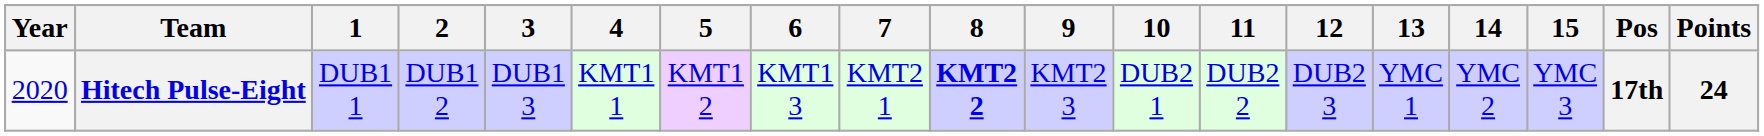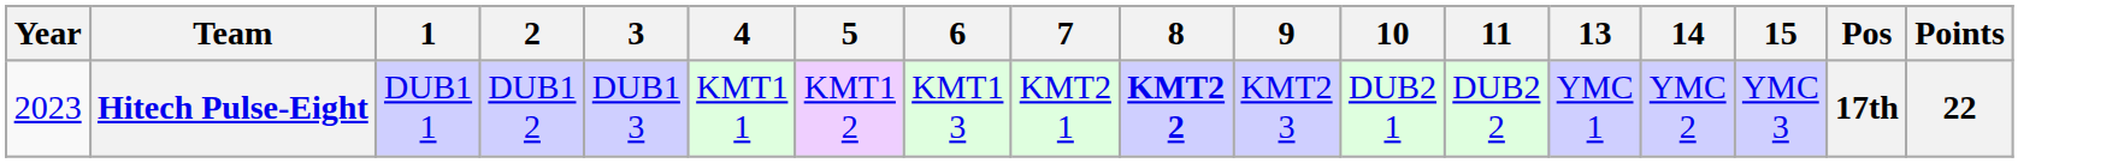 <table class="wikitable" style="text-align:center; font-size:85%">
 <tr>
 <th>Year</th>
 <th>Team</th>
 <th>1</th>
 <th>2</th>
 <th>3</th>
 <th>4</th>
 <th>5</th>
 <th>6</th>
 <th>7</th>
 <th>8</th>
 <th>9</th>
 <th>10</th>
 <th>11</th>
-<th>12</th>
 <th>13</th>
 <th>14</th>
 <th>15</th>
 <th>Pos</th>
 <th>Points</th>
 </tr>
 <tr>
-<td><a href='#'>2020</a></td>
+<td><a href='#'>2023</a></td>
 <th nowrap><a href='#'>Hitech Pulse-Eight</a></th>
 <td style="background:#CFCFFF;"><a href='#'>DUB1<br>1</a><br></td>
 <td style="background:#CFCFFF;"><a href='#'>DUB1<br>2</a><br></td>
 <td style="background:#CFCFFF;"><a href='#'>DUB1<br>3</a><br></td>
 <td style="background:#DFFFDF;"><a href='#'>KMT1<br>1</a><br></td>
 <td style="background:#EFCFFF;"><a href='#'>KMT1<br>2</a><br></td>
 <td style="background:#DFFFDF;"><a href='#'>KMT1<br>3</a><br></td>
 <td style="background:#DFFFDF;"><a href='#'>KMT2<br>1</a><br></td>
 <td style="background:#CFCFFF;"><strong><a href='#'>KMT2<br>2</a><br></strong></td>
 <td style="background:#CFCFFF;"><a href='#'>KMT2<br>3</a><br></td>
 <td style="background:#DFFFDF;"><a href='#'>DUB2<br>1</a><br></td>
 <td style="background:#DFFFDF;"><a href='#'>DUB2<br>2</a><br></td>
-<td style="background:#CFCFFF;"><a href='#'>DUB2<br>3</a><br></td>
 <td style="background:#CFCFFF;"><a href='#'>YMC<br>1</a><br></td>
 <td style="background:#CFCFFF;"><a href='#'>YMC<br>2</a><br></td>
 <td style="background:#CFCFFF;"><a href='#'>YMC<br>3</a><br></td>
 <th>17th</th>
-<th>24</th>
+<th>22</th>
 </tr>
 </table>
